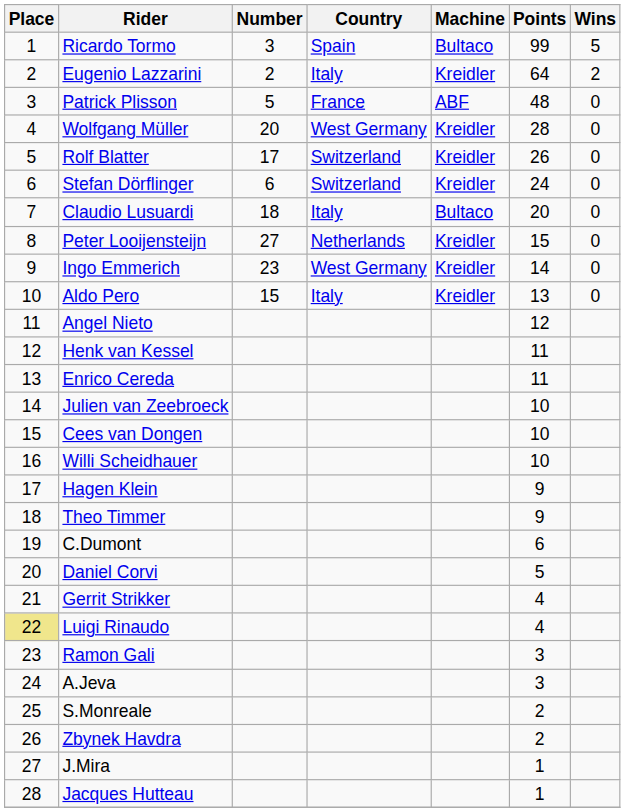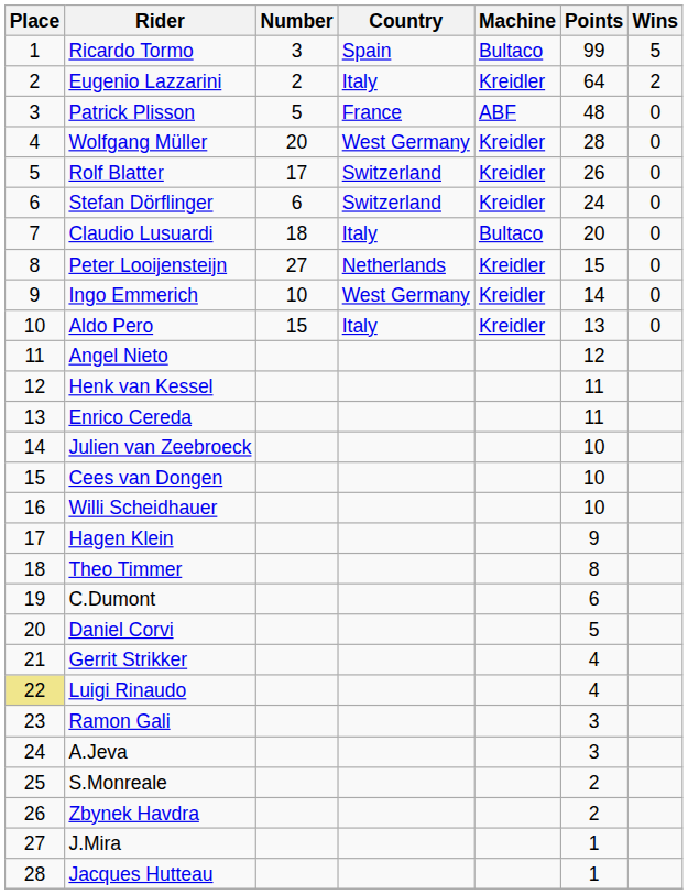 <table class="wikitable" style="font-size: 95%;">
 <tr>
 <th>Place</th>
 <th>Rider</th>
 <th>Number</th>
 <th>Country</th>
 <th>Machine</th>
 <th>Points</th>
 <th>Wins</th>
 </tr>
 <tr>
 <td align="center">1</td>
 <td> <a href='#'>Ricardo Tormo</a></td>
 <td align="center">3</td>
 <td><a href='#'>Spain</a></td>
 <td><a href='#'>Bultaco</a></td>
 <td align="center">99</td>
 <td align="center">5</td>
 </tr>
 <tr>
 <td align="center">2</td>
 <td> <a href='#'>Eugenio Lazzarini</a></td>
 <td align="center">2</td>
 <td><a href='#'>Italy</a></td>
 <td><a href='#'>Kreidler</a></td>
 <td align="center">64</td>
 <td align="center">2</td>
 </tr>
 <tr>
 <td align="center">3</td>
 <td> <a href='#'>Patrick Plisson</a></td>
 <td align="center">5</td>
 <td><a href='#'>France</a></td>
 <td><a href='#'>ABF</a></td>
 <td align="center">48</td>
 <td align="center">0</td>
 </tr>
 <tr>
 <td align="center">4</td>
 <td> <a href='#'>Wolfgang Müller</a></td>
 <td align="center">20</td>
 <td><a href='#'>West Germany</a></td>
 <td><a href='#'>Kreidler</a></td>
 <td align="center">28</td>
 <td align="center">0</td>
 </tr>
 <tr>
 <td align="center">5</td>
 <td> <a href='#'>Rolf Blatter</a></td>
 <td align="center">17</td>
 <td><a href='#'>Switzerland</a></td>
 <td><a href='#'>Kreidler</a></td>
 <td align="center">26</td>
 <td align="center">0</td>
 </tr>
 <tr>
 <td align="center">6</td>
 <td> <a href='#'>Stefan Dörflinger</a></td>
 <td align="center">6</td>
 <td><a href='#'>Switzerland</a></td>
 <td><a href='#'>Kreidler</a></td>
 <td align="center">24</td>
 <td align="center">0</td>
 </tr>
 <tr>
 <td align="center">7</td>
 <td> <a href='#'>Claudio Lusuardi</a></td>
 <td align="center">18</td>
 <td><a href='#'>Italy</a></td>
 <td><a href='#'>Bultaco</a></td>
 <td align="center">20</td>
 <td align="center">0</td>
 </tr>
 <tr>
 <td align="center">8</td>
 <td> <a href='#'>Peter Looijensteijn</a></td>
 <td align="center">27</td>
 <td><a href='#'>Netherlands</a></td>
 <td><a href='#'>Kreidler</a></td>
 <td align="center">15</td>
 <td align="center">0</td>
 </tr>
 <tr>
 <td align="center">9</td>
 <td> <a href='#'>Ingo Emmerich</a></td>
-<td align="center">23</td>
+<td align="center">10</td>
 <td><a href='#'>West Germany</a></td>
 <td><a href='#'>Kreidler</a></td>
 <td align="center">14</td>
 <td align="center">0</td>
 </tr>
 <tr>
 <td align="center">10</td>
 <td> <a href='#'>Aldo Pero</a></td>
 <td align="center">15</td>
 <td><a href='#'>Italy</a></td>
 <td><a href='#'>Kreidler</a></td>
 <td align="center">13</td>
 <td align="center">0</td>
 </tr>
 <tr>
 <td align="center">11</td>
 <td> <a href='#'>Angel Nieto</a></td>
 <td align="center"></td>
 <td></td>
 <td></td>
 <td align="center">12</td>
 <td align="center"></td>
 </tr>
 <tr>
 <td align="center">12</td>
 <td> <a href='#'>Henk van Kessel</a></td>
 <td align="center"></td>
 <td></td>
 <td></td>
 <td align="center">11</td>
 <td align="center"></td>
 </tr>
 <tr>
 <td align="center">13</td>
 <td> <a href='#'>Enrico Cereda</a></td>
 <td align="center"></td>
 <td></td>
 <td></td>
 <td align="center">11</td>
 <td align="center"></td>
 </tr>
 <tr>
 <td align="center">14</td>
 <td> <a href='#'>Julien van Zeebroeck</a></td>
 <td align="center"></td>
 <td></td>
 <td></td>
 <td align="center">10</td>
 <td align="center"></td>
 </tr>
 <tr>
 <td align="center">15</td>
 <td> <a href='#'>Cees van Dongen</a></td>
 <td align="center"></td>
 <td></td>
 <td></td>
 <td align="center">10</td>
 <td align="center"></td>
 </tr>
 <tr>
 <td align="center">16</td>
 <td><a href='#'>Willi Scheidhauer</a></td>
 <td align="center"></td>
 <td></td>
 <td></td>
 <td align="center">10</td>
 <td align="center"></td>
 </tr>
 <tr>
 <td align="center">17</td>
 <td><a href='#'>Hagen Klein</a></td>
 <td align="center"></td>
 <td></td>
 <td></td>
 <td align="center">9</td>
 <td align="center"></td>
 </tr>
 <tr>
 <td align="center">18</td>
 <td><a href='#'>Theo Timmer</a></td>
 <td align="center"></td>
 <td></td>
 <td></td>
-<td align="center">9</td>
+<td align="center">8</td>
 <td align="center"></td>
 </tr>
 <tr>
 <td align="center">19</td>
 <td>C.Dumont</td>
 <td align="center"></td>
 <td></td>
 <td></td>
 <td align="center">6</td>
 <td align="center"></td>
 </tr>
 <tr>
 <td align="center">20</td>
 <td><a href='#'>Daniel Corvi</a></td>
 <td align="center"></td>
 <td></td>
 <td></td>
 <td align="center">5</td>
 <td align="center"></td>
 </tr>
 <tr>
 <td align="center">21</td>
 <td><a href='#'>Gerrit Strikker</a></td>
 <td align="center"></td>
 <td></td>
 <td></td>
 <td align="center">4</td>
 <td align="center"></td>
 </tr>
 <tr>
 <td align="center" style="background: khaki;">22</td>
 <td><a href='#'>Luigi Rinaudo</a></td>
 <td align="center"></td>
 <td></td>
 <td></td>
 <td align="center">4</td>
 <td align="center"></td>
 </tr>
 <tr>
 <td align="center">23</td>
 <td><a href='#'>Ramon Gali</a></td>
 <td align="center"></td>
 <td></td>
 <td></td>
 <td align="center">3</td>
 <td align="center"></td>
 </tr>
 <tr>
 <td align="center">24</td>
 <td>A.Jeva</td>
 <td align="center"></td>
 <td></td>
 <td></td>
 <td align="center">3</td>
 <td align="center"></td>
 </tr>
 <tr>
 <td align="center">25</td>
 <td>S.Monreale</td>
 <td align="center"></td>
 <td></td>
 <td></td>
 <td align="center">2</td>
 <td align="center"></td>
 </tr>
 <tr>
 <td align="center">26</td>
 <td><a href='#'>Zbynek Havdra</a></td>
 <td align="center"></td>
 <td></td>
 <td></td>
 <td align="center">2</td>
 <td align="center"></td>
 </tr>
 <tr>
 <td align="center">27</td>
 <td>J.Mira</td>
 <td align="center"></td>
 <td></td>
 <td></td>
 <td align="center">1</td>
 <td align="center"></td>
 </tr>
 <tr>
 <td align="center">28</td>
 <td><a href='#'>Jacques Hutteau</a></td>
 <td align="center"></td>
 <td></td>
 <td></td>
 <td align="center">1</td>
 <td align="center"></td>
 </tr>
 <tr>
 </tr>
 </table>
